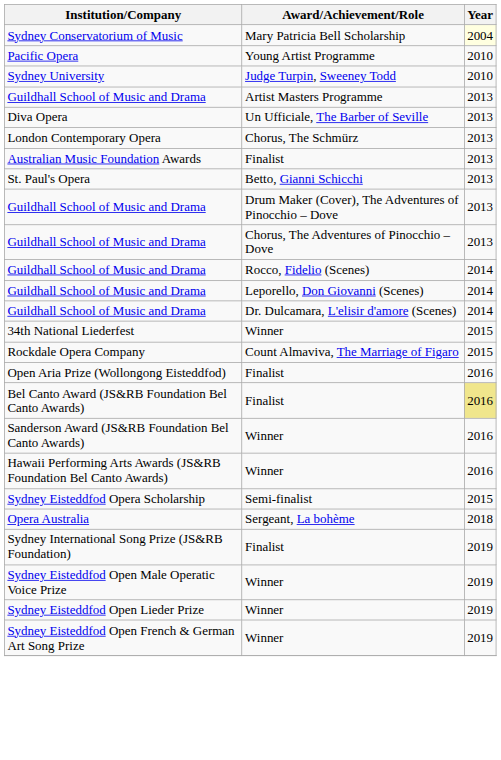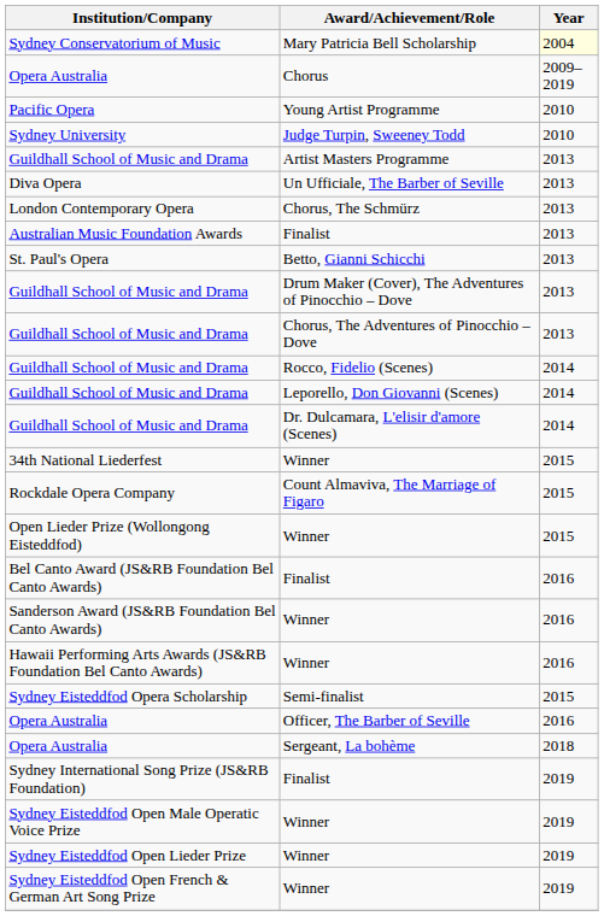 <table class="wikitable sortable">
 <tr>
 <th>Institution/Company</th>
 <th>Award/Achievement/Role</th>
 <th>Year</th>
 </tr>
 <tr>
 <td><a href='#'>Sydney Conservatorium of Music</a></td>
 <td>Mary Patricia Bell Scholarship</td>
 <td style="background: lightyellow;">2004</td>
+</tr>
+<tr>
+<td><a href='#'>Opera Australia</a></td>
+<td>Chorus</td>
+<td>2009–2019</td>
 </tr>
 <tr>
 <td><a href='#'>Pacific Opera</a></td>
 <td>Young Artist Programme</td>
 <td>2010</td>
 </tr>
 <tr>
 <td><a href='#'>Sydney University</a></td>
 <td><a href='#'>Judge Turpin</a>, <a href='#'>Sweeney Todd</a></td>
 <td>2010</td>
 </tr>
 <tr>
 <td><a href='#'>Guildhall School of Music and Drama</a></td>
 <td>Artist Masters Programme</td>
 <td>2013</td>
 </tr>
 <tr>
 <td>Diva Opera</td>
 <td>Un Ufficiale, <a href='#'>The Barber of Seville</a></td>
 <td>2013</td>
 </tr>
 <tr>
 <td>London Contemporary Opera</td>
 <td>Chorus, The Schmürz</td>
 <td>2013</td>
 </tr>
 <tr>
 <td><a href='#'>Australian Music Foundation</a> Awards</td>
 <td>Finalist</td>
 <td>2013</td>
 </tr>
 <tr>
 <td>St. Paul's Opera</td>
 <td>Betto, <a href='#'>Gianni Schicchi</a></td>
 <td>2013</td>
 </tr>
 <tr>
 <td><a href='#'>Guildhall School of Music and Drama</a></td>
 <td>Drum Maker (Cover), The Adventures of Pinocchio – Dove</td>
 <td>2013</td>
 </tr>
 <tr>
 <td><a href='#'>Guildhall School of Music and Drama</a></td>
 <td>Chorus, The Adventures of Pinocchio – Dove</td>
 <td>2013</td>
 </tr>
 <tr>
 <td><a href='#'>Guildhall School of Music and Drama</a></td>
 <td>Rocco, <a href='#'>Fidelio</a> (Scenes)</td>
 <td>2014</td>
 </tr>
 <tr>
 <td><a href='#'>Guildhall School of Music and Drama</a></td>
 <td>Leporello, <a href='#'>Don Giovanni</a> (Scenes)</td>
 <td>2014</td>
 </tr>
 <tr>
 <td><a href='#'>Guildhall School of Music and Drama</a></td>
 <td>Dr. Dulcamara, <a href='#'>L'elisir d'amore</a> (Scenes)</td>
 <td>2014</td>
 </tr>
 <tr>
 <td>34th National Liederfest</td>
 <td>Winner</td>
 <td>2015</td>
 </tr>
 <tr>
 <td>Rockdale Opera Company</td>
 <td>Count Almaviva, <a href='#'>The Marriage of Figaro</a></td>
 <td>2015</td>
 </tr>
 <tr>
-<td>Open Aria Prize (Wollongong Eisteddfod)</td>
-<td>Finalist</td>
-<td>2016</td>
+<td>Open Lieder Prize (Wollongong Eisteddfod)</td>
+<td>Winner</td>
+<td>2015</td>
 </tr>
 <tr>
 <td>Bel Canto Award (JS&RB Foundation Bel Canto Awards)</td>
 <td>Finalist</td>
-<td style="background: khaki;">2016</td>
+<td>2016</td>
 </tr>
 <tr>
 <td>Sanderson Award (JS&RB Foundation Bel Canto Awards)</td>
 <td>Winner</td>
 <td>2016</td>
 </tr>
 <tr>
 <td>Hawaii Performing Arts Awards (JS&RB Foundation Bel Canto Awards)</td>
 <td>Winner</td>
 <td>2016</td>
 </tr>
 <tr>
 <td><a href='#'>Sydney Eisteddfod</a> Opera Scholarship</td>
 <td>Semi-finalist</td>
 <td>2015</td>
+</tr>
+<tr>
+<td><a href='#'>Opera Australia</a></td>
+<td>Officer, <a href='#'>The Barber of Seville</a></td>
+<td>2016</td>
 </tr>
 <tr>
 <td><a href='#'>Opera Australia</a></td>
 <td>Sergeant, <a href='#'>La bohème</a></td>
 <td>2018</td>
 </tr>
 <tr>
 <td>Sydney International Song Prize (JS&RB Foundation)</td>
 <td>Finalist</td>
 <td>2019</td>
 </tr>
 <tr>
 <td><a href='#'>Sydney Eisteddfod</a> Open Male Operatic Voice Prize</td>
 <td>Winner</td>
 <td>2019</td>
 </tr>
 <tr>
 <td><a href='#'>Sydney Eisteddfod</a> Open Lieder Prize</td>
 <td>Winner</td>
 <td>2019</td>
 </tr>
 <tr>
 <td><a href='#'>Sydney Eisteddfod</a> Open French & German Art Song Prize</td>
 <td>Winner</td>
 <td>2019</td>
 </tr>
 <tr>
 </tr>
 </table>
